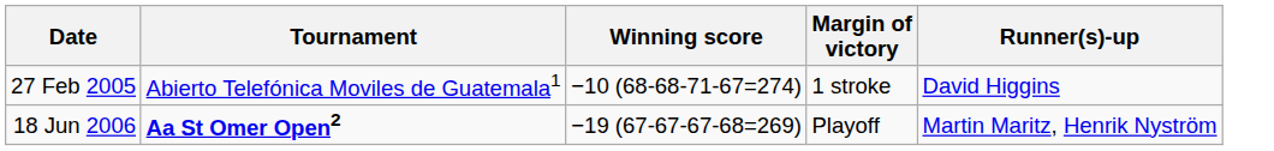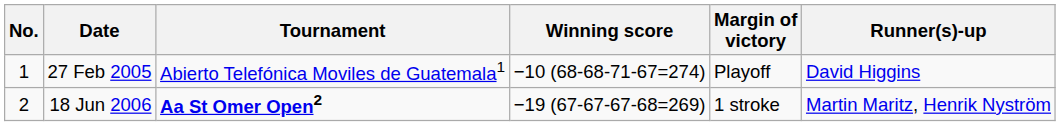 <table class="wikitable" style="font-size:95%;">
 <tr>
+<th>No.</th>
 <th>Date</th>
 <th>Tournament</th>
 <th>Winning score</th>
 <th>Margin of<br>victory</th>
 <th>Runner(s)-up</th>
 </tr>
 <tr>
+<td align=center>1</td>
 <td align=right>27 Feb <a href='#'>2005</a></td>
 <td><a href='#'>Abierto Telefónica Moviles de Guatemala</a><sup>1</sup></td>
 <td>−10 (68-68-71-67=274)</td>
-<td>1 stroke</td>
+<td>Playoff</td>
 <td> <a href='#'>David Higgins</a></td>
 </tr>
 <tr>
+<td align=center>2</td>
 <td align=right>18 Jun <a href='#'>2006</a></td>
 <td><strong><a href='#'>Aa St Omer Open</a><sup>2</sup></strong></td>
 <td>−19 (67-67-67-68=269)</td>
-<td>Playoff</td>
+<td>1 stroke</td>
 <td> <a href='#'>Martin Maritz</a>,  <a href='#'>Henrik Nyström</a></td>
 </tr>
 </table>
